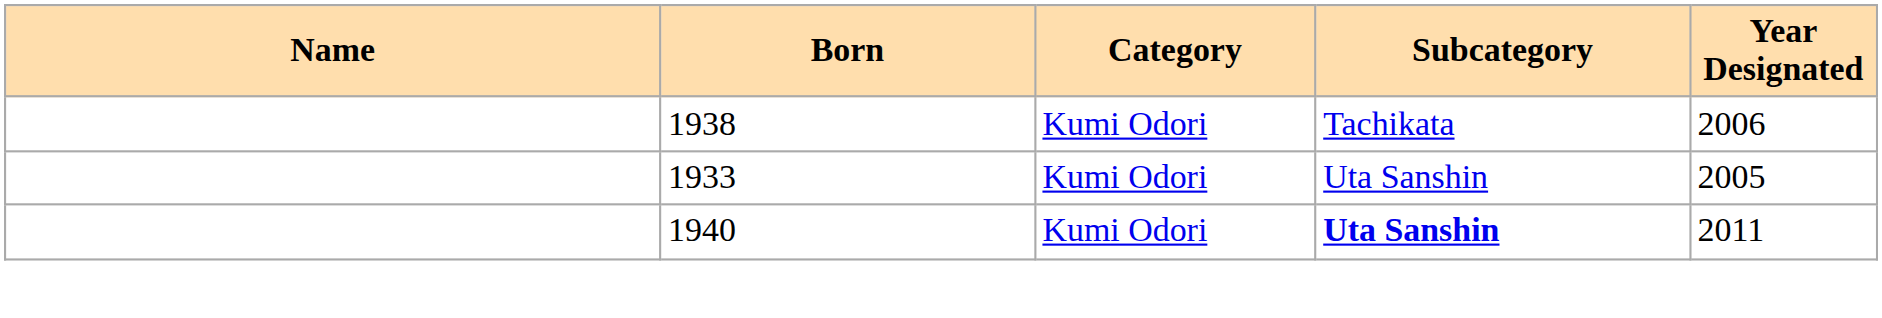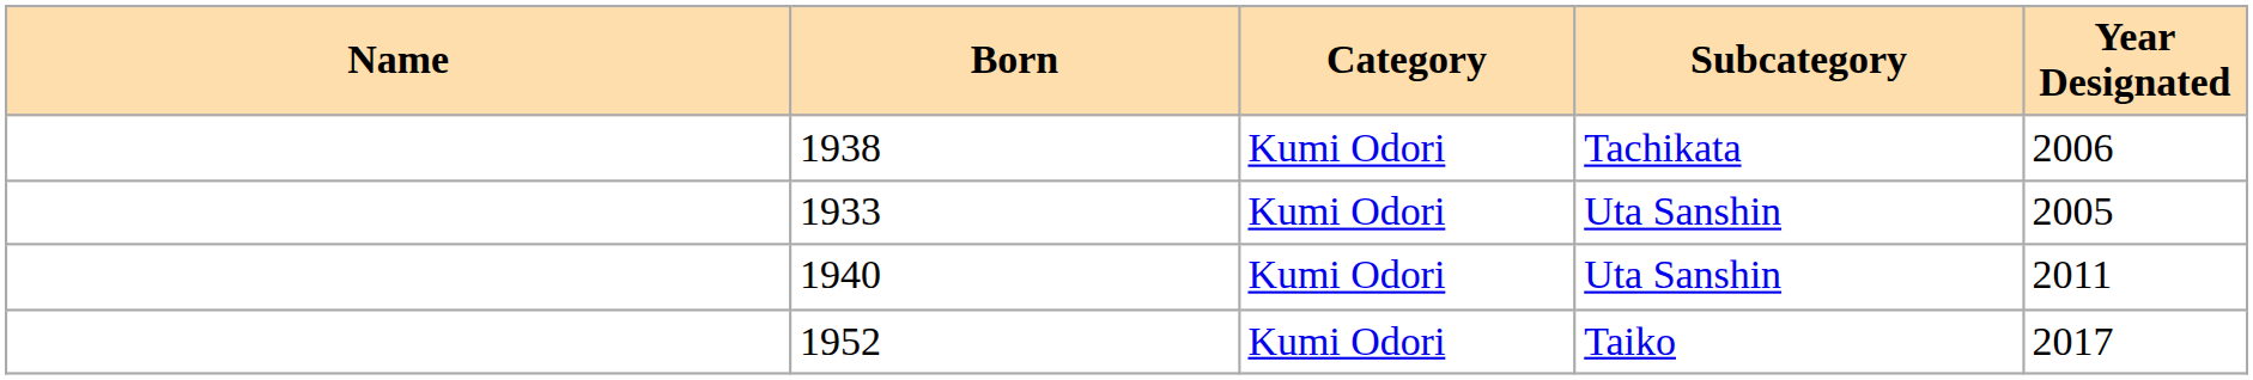 <table class="wikitable sortable"  width="100%" style="background:#ffffff;">
 <tr>
 <th width="35%" align="left" style="background:#ffdead;">Name</th>
 <th width="20%" align="left" style="background:#ffdead;">Born</th>
 <th width="15%" align="left" style="background:#ffdead;">Category</th>
 <th width="20%" align="left" style="background:#ffdead;">Subcategory</th>
 <th width="10%" align="left" style="background:#ffdead;">Year Designated</th>
 </tr>
 <tr>
 <td></td>
 <td>1938</td>
 <td><a href='#'>Kumi Odori</a></td>
 <td><a href='#'>Tachikata</a></td>
 <td>2006</td>
 </tr>
 <tr>
 <td></td>
 <td>1933</td>
 <td><a href='#'>Kumi Odori</a></td>
 <td><a href='#'>Uta Sanshin</a></td>
 <td>2005</td>
 </tr>
 <tr>
 <td></td>
 <td>1940</td>
 <td><a href='#'>Kumi Odori</a></td>
-<td><strong><a href='#'>Uta Sanshin</a></strong></td>
+<td><a href='#'>Uta Sanshin</a></td>
 <td>2011</td>
 </tr>
+<tr>
+<td></td>
+<td>1952</td>
+<td><a href='#'>Kumi Odori</a></td>
+<td><a href='#'>Taiko</a></td>
+<td>2017</td>
+</tr>
 </table>
